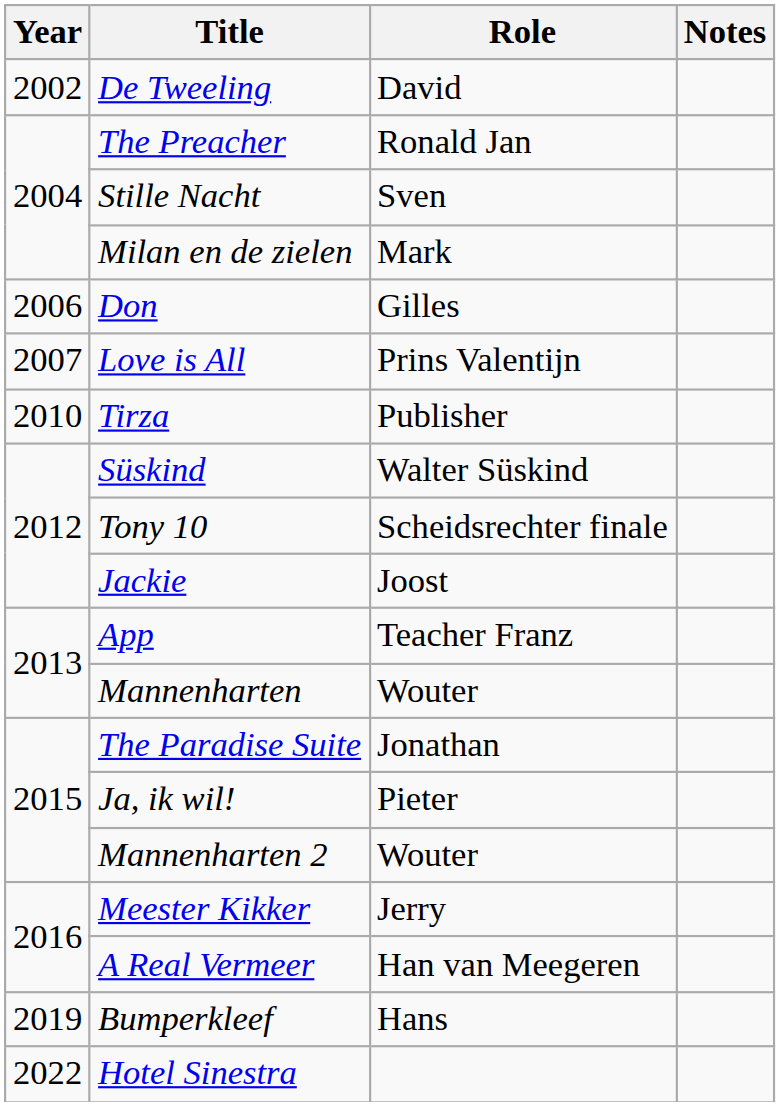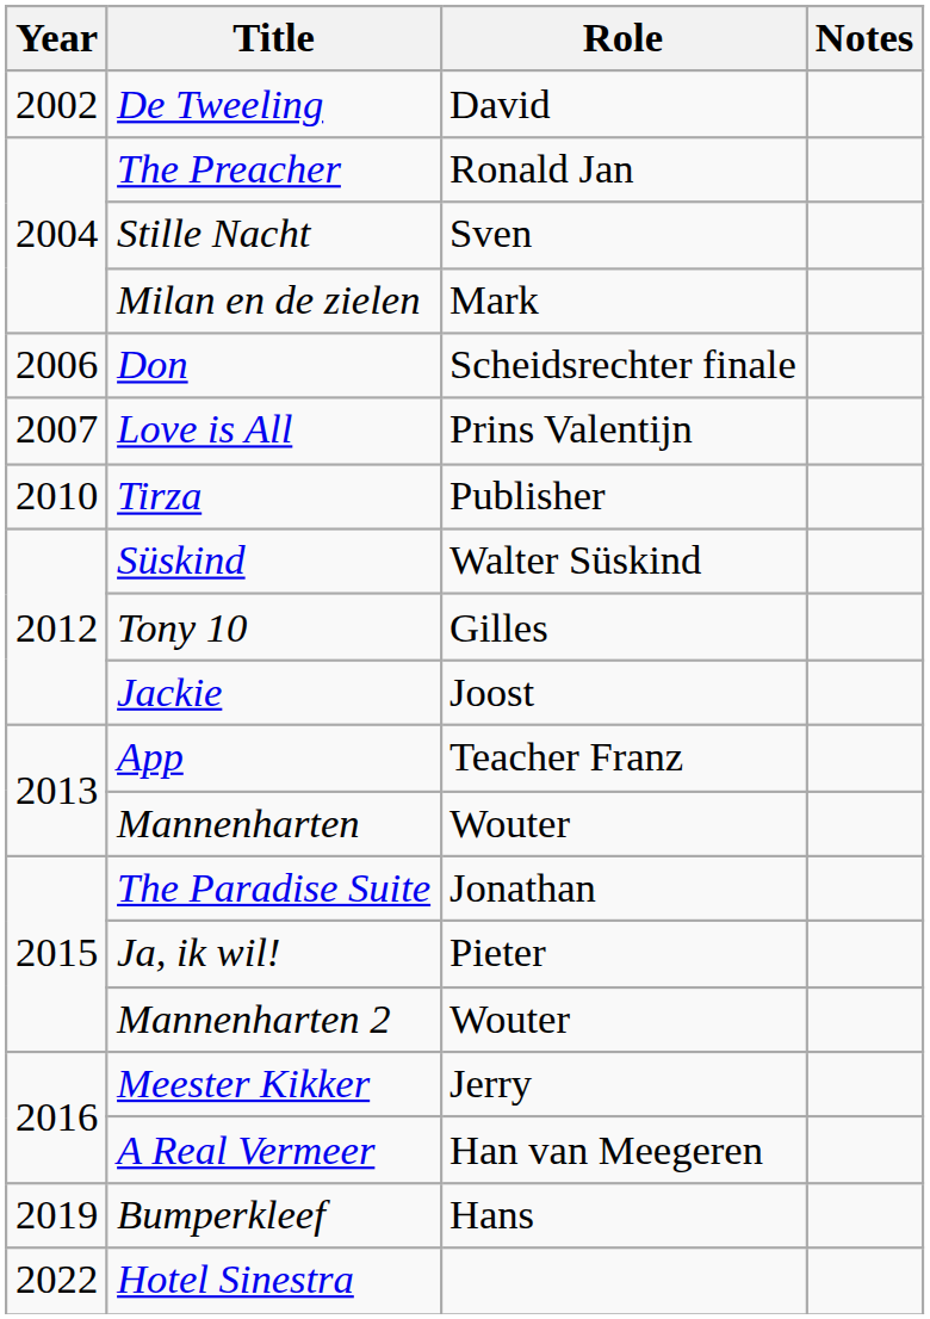 <table class="wikitable sortable">
 <tr>
 <th>Year</th>
 <th>Title</th>
 <th>Role</th>
 <th class="unsortable">Notes</th>
 </tr>
 <tr>
 <td>2002</td>
 <td><em><a href='#'>De Tweeling</a></em></td>
 <td>David</td>
 <td></td>
 </tr>
 <tr>
 <td rowspan=3>2004</td>
 <td><em><a href='#'>The Preacher</a></em></td>
 <td>Ronald Jan</td>
 <td></td>
 </tr>
 <tr>
 <td><em>Stille Nacht</em></td>
 <td>Sven</td>
 <td></td>
 </tr>
 <tr>
 <td><em>Milan en de zielen</em></td>
 <td>Mark</td>
 <td></td>
 </tr>
 <tr>
 <td>2006</td>
 <td><em><a href='#'>Don</a></em></td>
-<td>Gilles</td>
+<td>Scheidsrechter finale</td>
 <td></td>
 </tr>
 <tr>
 <td>2007</td>
 <td><em><a href='#'>Love is All</a></em></td>
 <td>Prins Valentijn</td>
 <td></td>
 </tr>
 <tr>
 <td>2010</td>
 <td><em><a href='#'>Tirza</a></em></td>
 <td>Publisher</td>
 <td></td>
 </tr>
 <tr>
 <td rowspan=3>2012</td>
 <td><em><a href='#'>Süskind</a></em></td>
 <td>Walter Süskind</td>
 <td></td>
 </tr>
 <tr>
 <td><em>Tony 10</em></td>
-<td>Scheidsrechter finale</td>
+<td>Gilles</td>
 <td></td>
 </tr>
 <tr>
 <td><em><a href='#'>Jackie</a></em></td>
 <td>Joost</td>
 <td></td>
 </tr>
 <tr>
 <td rowspan=2>2013</td>
 <td><em><a href='#'>App</a></em></td>
 <td>Teacher Franz</td>
 <td></td>
 </tr>
 <tr>
 <td><em>Mannenharten</em></td>
 <td>Wouter</td>
 <td></td>
 </tr>
 <tr>
 <td rowspan=3>2015</td>
 <td><em><a href='#'>The Paradise Suite</a></em></td>
 <td>Jonathan</td>
 <td></td>
 </tr>
 <tr>
 <td><em>Ja, ik wil!</em></td>
 <td>Pieter</td>
 <td></td>
 </tr>
 <tr>
 <td><em>Mannenharten 2</em></td>
 <td>Wouter</td>
 <td></td>
 </tr>
 <tr>
 <td rowspan=2>2016</td>
 <td><em><a href='#'>Meester Kikker</a></em></td>
 <td>Jerry</td>
 <td></td>
 </tr>
 <tr>
 <td><em><a href='#'>A Real Vermeer</a></em></td>
 <td>Han van Meegeren</td>
 <td></td>
 </tr>
 <tr>
 <td>2019</td>
 <td><em>Bumperkleef</em></td>
 <td>Hans</td>
 <td></td>
 </tr>
 <tr>
 <td>2022</td>
 <td><em><a href='#'>Hotel Sinestra</a></em></td>
 <td></td>
 <td></td>
 </tr>
 </table>
